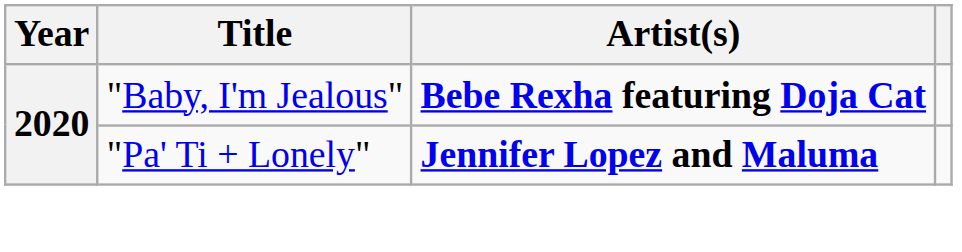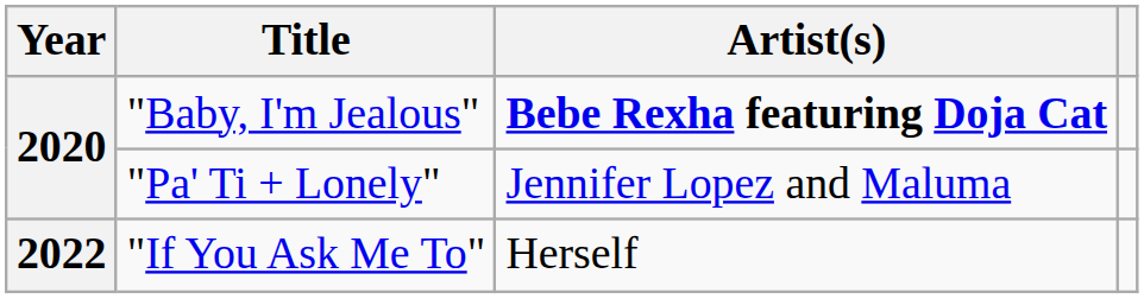 <table class="wikitable sortable plainrowheaders">
 <tr>
 <th scope="col">Year</th>
 <th scope="col">Title</th>
 <th scope="col">Artist(s)</th>
 <th scope="col" class="unsortable"></th>
 </tr>
 <tr>
 <th scope="row" rowspan="2">2020</th>
 <td>"<a href='#'>Baby, I'm Jealous</a>"</td>
 <td><strong><a href='#'>Bebe Rexha</a> featuring <a href='#'>Doja Cat</a></strong></td>
 <td style="text-align:center;"></td>
 </tr>
 <tr>
 <td>"<a href='#'>Pa' Ti + Lonely</a>"</td>
-<td><strong><a href='#'>Jennifer Lopez</a> and <a href='#'>Maluma</a></strong></td>
+<td><a href='#'>Jennifer Lopez</a> and <a href='#'>Maluma</a></td>
+<td style="text-align:center;"></td>
+</tr>
+<tr>
+<th scope="row">2022</th>
+<td>"<a href='#'>If You Ask Me To</a>"</td>
+<td>Herself</td>
 <td style="text-align:center;"></td>
 </tr>
 </table>
